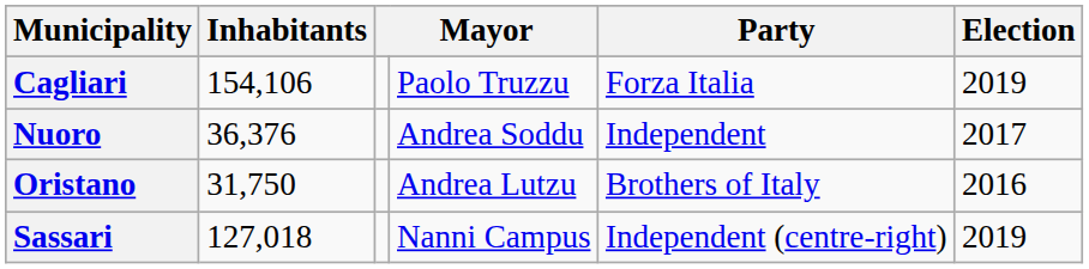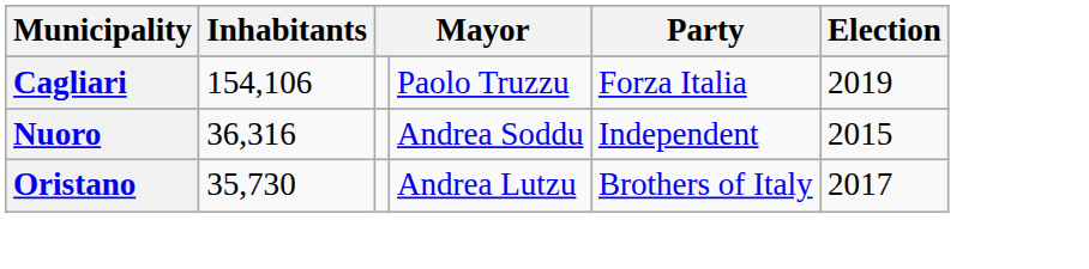 <table class="wikitable" border="1">
 <tr>
 <th scope="col">Municipality</th>
 <th colspan=1>Inhabitants</th>
 <th colspan=2>Mayor</th>
 <th colspan=1>Party</th>
 <th colspan=1>Election</th>
 </tr>
 <tr>
 <th scope="row" style="text-align: left;"><a href='#'>Cagliari</a></th>
 <td>154,106</td>
 <td></td>
 <td><a href='#'>Paolo Truzzu</a></td>
 <td><a href='#'>Forza Italia</a></td>
 <td>2019</td>
 </tr>
 <tr>
 <th scope="row" style="text-align: left;"><a href='#'>Nuoro</a></th>
-<td>36,376</td>
+<td>36,316</td>
 <td></td>
 <td><a href='#'>Andrea Soddu</a></td>
 <td><a href='#'>Independent</a></td>
-<td>2017</td>
+<td>2015</td>
 </tr>
 <tr>
 <th scope="row" style="text-align: left;"><a href='#'>Oristano</a></th>
-<td>31,750</td>
+<td>35,730</td>
 <td></td>
 <td><a href='#'>Andrea Lutzu</a></td>
 <td><a href='#'>Brothers of Italy</a></td>
-<td>2016</td>
-</tr>
-<tr>
-<th scope="row" style="text-align: left;"><a href='#'>Sassari</a></th>
-<td>127,018</td>
-<td></td>
-<td><a href='#'>Nanni Campus</a></td>
-<td><a href='#'>Independent</a> (<a href='#'>centre-right</a>)</td>
-<td>2019</td>
+<td>2017</td>
 </tr>
 </table>
